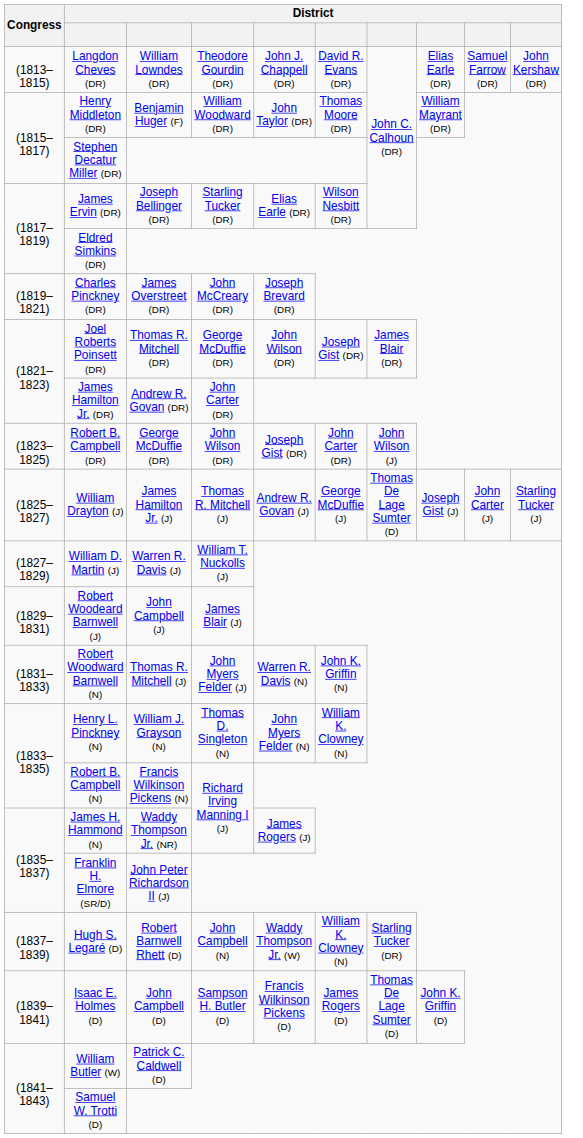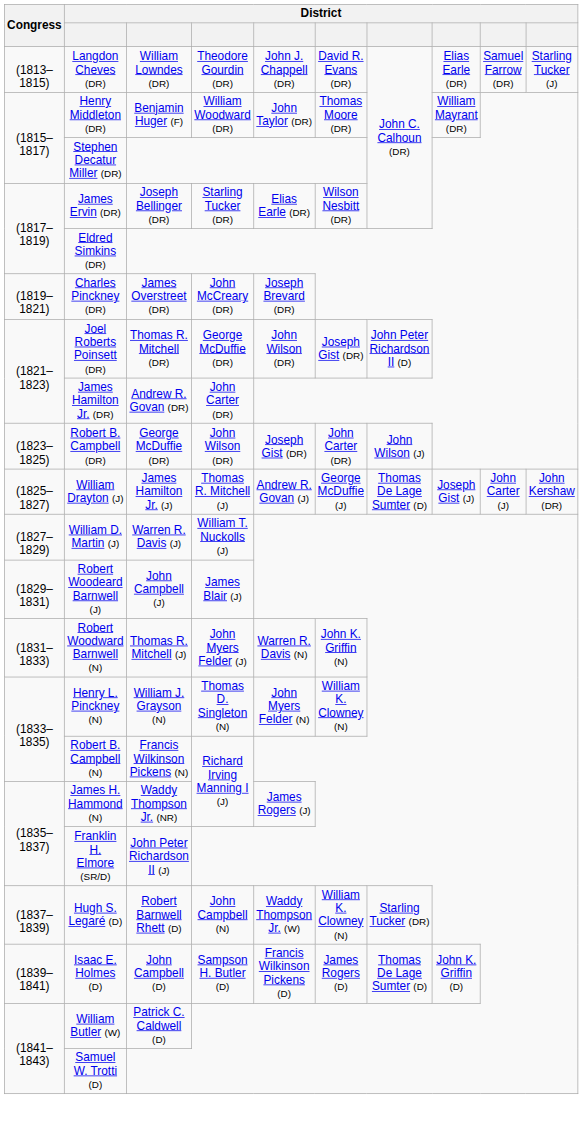 <table class=wikitable style="text-align:center">
 <tr>
 <th rowspan=2>Congress</th>
 <th colspan=9>District</th>
 </tr>
 <tr style="height:2em">
 <th></th>
 <th></th>
 <th></th>
 <th></th>
 <th></th>
 <th></th>
 <th></th>
 <th></th>
 <th></th>
 </tr>
 <tr style="height:2em">
 <td><strong></strong><br>(1813–1815)</td>
 <td><a href='#'>Langdon Cheves</a> <small>(DR)</small></td>
 <td><a href='#'>William Lowndes</a> <small>(DR)</small></td>
 <td><a href='#'>Theodore Gourdin</a> <small>(DR)</small></td>
 <td><a href='#'>John J. Chappell</a> <small>(DR)</small></td>
 <td><a href='#'>David R. Evans</a> <small>(DR)</small></td>
 <td rowspan="4" ><a href='#'>John C. Calhoun</a> <small>(DR)</small></td>
 <td><a href='#'>Elias Earle</a> <small>(DR)</small></td>
 <td><a href='#'>Samuel Farrow</a> <small>(DR)</small></td>
-<td><a href='#'>John Kershaw</a> <small>(DR)</small></td>
+<td><a href='#'>Starling Tucker</a> <small>(J)</small></td>
 </tr>
 <tr style="height:2em">
 <td rowspan=2><strong></strong><br>(1815–1817)</td>
 <td><a href='#'>Henry Middleton</a> <small>(DR)</small></td>
 <td><a href='#'>Benjamin Huger</a> <small>(F)</small></td>
 <td><a href='#'>William<br>Woodward</a> <small>(DR)</small></td>
 <td><a href='#'>John Taylor</a> <small>(DR)</small></td>
 <td><a href='#'>Thomas Moore</a> <small>(DR)</small></td>
 <td><a href='#'>William Mayrant</a> <small>(DR)</small></td>
 </tr>
 <tr style="height:2em">
 <td><a href='#'>Stephen Decatur<br>Miller</a> <small>(DR)</small></td>
 </tr>
 <tr style="height:2em">
 <td rowspan=2><strong></strong><br>(1817–1819)</td>
 <td><a href='#'>James Ervin</a> <small>(DR)</small></td>
 <td><a href='#'>Joseph Bellinger</a> <small>(DR)</small></td>
 <td><a href='#'>Starling Tucker</a> <small>(DR)</small></td>
 <td><a href='#'>Elias Earle</a> <small>(DR)</small></td>
 <td><a href='#'>Wilson Nesbitt</a> <small>(DR)</small></td>
 </tr>
 <tr style="height:2em">
 <td><a href='#'>Eldred Simkins</a> <small>(DR)</small></td>
 </tr>
 <tr style="height:2em">
 <td><strong></strong><br>(1819–1821)</td>
 <td><a href='#'>Charles Pinckney</a> <small>(DR)</small></td>
 <td><a href='#'>James Overstreet</a> <small>(DR)</small></td>
 <td><a href='#'>John McCreary</a> <small>(DR)</small></td>
 <td><a href='#'>Joseph Brevard</a> <small>(DR)</small></td>
 </tr>
 <tr style="height:2em">
 <td rowspan=2><strong></strong><br>(1821–1823)</td>
 <td><a href='#'>Joel Roberts<br>Poinsett</a> <small>(DR)</small></td>
 <td><a href='#'>Thomas R.<br>Mitchell</a> <small>(DR)</small></td>
 <td><a href='#'>George McDuffie</a> <small>(DR)</small></td>
 <td><a href='#'>John Wilson</a> <small>(DR)</small></td>
 <td><a href='#'>Joseph Gist</a> <small>(DR)</small></td>
-<td><a href='#'>James Blair</a> <small>(DR)</small></td>
+<td><a href='#'>John Peter<br>Richardson II</a> <small>(D)</small></td>
 </tr>
 <tr style="height:2em">
 <td><a href='#'>James<br>Hamilton Jr.</a> <small>(DR)</small></td>
 <td><a href='#'>Andrew R.<br>Govan</a> <small>(DR)</small></td>
 <td><a href='#'>John Carter</a> <small>(DR)</small></td>
 </tr>
 <tr style="height:2em">
 <td><strong></strong><br>(1823–1825)</td>
 <td><a href='#'>Robert B.<br>Campbell</a> <small>(DR)</small></td>
 <td><a href='#'>George<br>McDuffie</a> <small>(DR)</small></td>
 <td><a href='#'>John Wilson</a> <small>(DR)</small></td>
 <td><a href='#'>Joseph Gist</a> <small>(DR)</small></td>
 <td><a href='#'>John Carter</a> <small>(DR)</small></td>
 <td><a href='#'>John Wilson</a> <small>(J)</small></td>
 </tr>
 <tr style="height:2em">
 <td><strong></strong><br>(1825–1827)</td>
 <td><a href='#'>William Drayton</a> <small>(J)</small></td>
 <td><a href='#'>James Hamilton Jr.</a> <small>(J)</small></td>
 <td><a href='#'>Thomas R. Mitchell</a> <small>(J)</small></td>
 <td><a href='#'>Andrew R. Govan</a> <small>(J)</small></td>
 <td><a href='#'>George McDuffie</a> <small>(J)</small></td>
 <td><a href='#'>Thomas De Lage<br>Sumter</a> <small>(D)</small></td>
 <td><a href='#'>Joseph Gist</a> <small>(J)</small></td>
 <td><a href='#'>John Carter</a> <small>(J)</small></td>
-<td><a href='#'>Starling Tucker</a> <small>(J)</small></td>
+<td><a href='#'>John Kershaw</a> <small>(DR)</small></td>
 </tr>
 <tr style="height:2em">
 <td><strong></strong><br>(1827–1829)</td>
 <td><a href='#'>William D. Martin</a> <small>(J)</small></td>
 <td><a href='#'>Warren R. Davis</a> <small>(J)</small></td>
 <td><a href='#'>William T. Nuckolls</a> <small>(J)</small></td>
 </tr>
 <tr style="height:2em">
 <td><strong></strong><br>(1829–1831)</td>
 <td><a href='#'>Robert Woodeard<br>Barnwell</a> <small>(J)</small></td>
 <td><a href='#'>John Campbell</a> <small>(J)</small></td>
 <td><a href='#'>James Blair</a> <small>(J)</small></td>
 </tr>
 <tr style="height:2em">
 <td><strong></strong><br>(1831–1833)</td>
 <td><a href='#'>Robert Woodward<br>Barnwell</a> <small>(N)</small></td>
 <td><a href='#'>Thomas R. Mitchell</a> <small>(J)</small></td>
 <td><a href='#'>John Myers<br>Felder</a> <small>(J)</small></td>
 <td><a href='#'>Warren R. Davis</a> <small>(N)</small></td>
 <td><a href='#'>John K. Griffin</a> <small>(N)</small></td>
 </tr>
 <tr style="height:2em">
 <td rowspan=2><strong></strong><br>(1833–1835)</td>
 <td><a href='#'>Henry L. Pinckney</a> <small>(N)</small></td>
 <td><a href='#'>William J. Grayson</a> <small>(N)</small></td>
 <td><a href='#'>Thomas D.<br>Singleton</a> <small>(N)</small></td>
 <td><a href='#'>John Myers<br>Felder</a> <small>(N)</small></td>
 <td><a href='#'>William K.<br>Clowney</a> <small>(N)</small></td>
 </tr>
 <tr style="height:2em">
 <td><a href='#'>Robert B. Campbell</a> <small>(N)</small></td>
 <td><a href='#'>Francis Wilkinson<br>Pickens</a> <small>(N)</small></td>
 <td rowspan="2" ><a href='#'>Richard Irving<br>Manning I</a> <small>(J)</small></td>
 </tr>
 <tr style="height:2em">
 <td rowspan=2><strong></strong><br>(1835–1837)</td>
 <td><a href='#'>James H. Hammond</a> <small>(N)</small></td>
 <td><a href='#'>Waddy<br>Thompson Jr.</a> <small>(NR)</small></td>
 <td><a href='#'>James Rogers</a> <small>(J)</small></td>
 </tr>
 <tr style="height:2em">
 <td><a href='#'>Franklin H.<br>Elmore</a> <small>(SR/D)</small></td>
 <td><a href='#'>John Peter<br>Richardson II</a> <small>(J)</small></td>
 </tr>
 <tr style="height:2em">
 <td><strong></strong><br>(1837–1839)</td>
 <td><a href='#'>Hugh S. Legaré</a> <small>(D)</small></td>
 <td><a href='#'>Robert Barnwell<br>Rhett</a> <small>(D)</small></td>
 <td><a href='#'>John Campbell</a> <small>(N)</small></td>
 <td><a href='#'>Waddy<br>Thompson Jr.</a> <small>(W)</small></td>
 <td><a href='#'>William K.<br>Clowney</a> <small>(N)</small></td>
 <td><a href='#'>Starling<br>Tucker</a> <small>(DR)</small></td>
 </tr>
 <tr style="height:2em">
 <td><strong></strong><br>(1839–1841)</td>
 <td><a href='#'>Isaac E. Holmes</a> <small>(D)</small></td>
 <td><a href='#'>John Campbell</a> <small>(D)</small></td>
 <td><a href='#'>Sampson H. Butler</a> <small>(D)</small></td>
 <td><a href='#'>Francis Wilkinson<br>Pickens</a> <small>(D)</small></td>
 <td><a href='#'>James Rogers</a> <small>(D)</small></td>
 <td><a href='#'>Thomas De Lage<br>Sumter</a> <small>(D)</small></td>
 <td><a href='#'>John K. Griffin</a> <small>(D)</small></td>
 </tr>
 <tr style="height:2em">
 <td rowspan=2><strong></strong><br>(1841–1843)</td>
 <td><a href='#'>William Butler</a> <small>(W)</small></td>
 <td><a href='#'>Patrick C.<br>Caldwell</a> <small>(D)</small></td>
 </tr>
 <tr style="height:2em">
 <td><a href='#'>Samuel W. Trotti</a> <small>(D)</small></td>
 </tr>
 </table>
